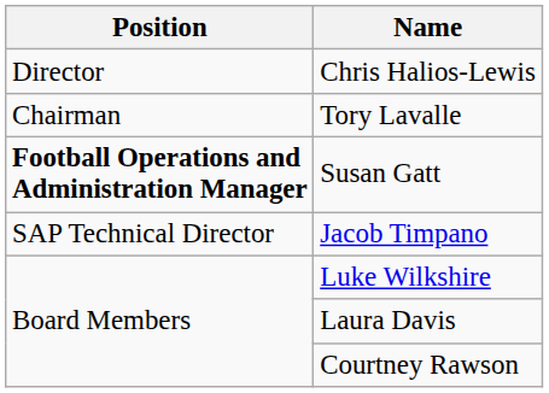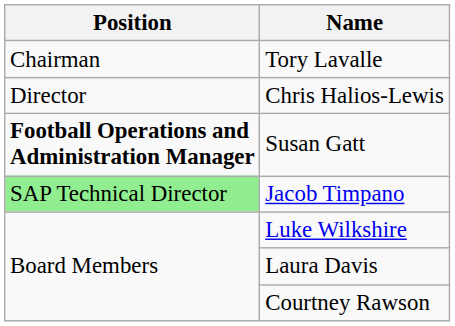 <table class="wikitable">
 <tr>
 <th>Position</th>
 <th>Name</th>
 </tr>
 <tr>
+<td>Chairman</td>
+<td>Tory Lavalle</td>
+</tr>
+<tr>
 <td>Director</td>
 <td>Chris Halios-Lewis</td>
-</tr>
-<tr>
-<td>Chairman</td>
-<td>Tory Lavalle</td>
 </tr>
 <tr>
 <td><strong>Football Operations and <br>Administration Manager</strong></td>
 <td>Susan Gatt</td>
 </tr>
 <tr>
-<td>SAP Technical Director</td>
+<td style="background: lightgreen;">SAP Technical Director</td>
 <td><a href='#'>Jacob Timpano</a></td>
 </tr>
 <tr>
 <td rowspan="3">Board Members</td>
 <td><a href='#'>Luke Wilkshire</a></td>
 </tr>
 <tr>
 <td>Laura Davis</td>
 </tr>
 <tr>
 <td>Courtney Rawson</td>
 </tr>
 </table>
